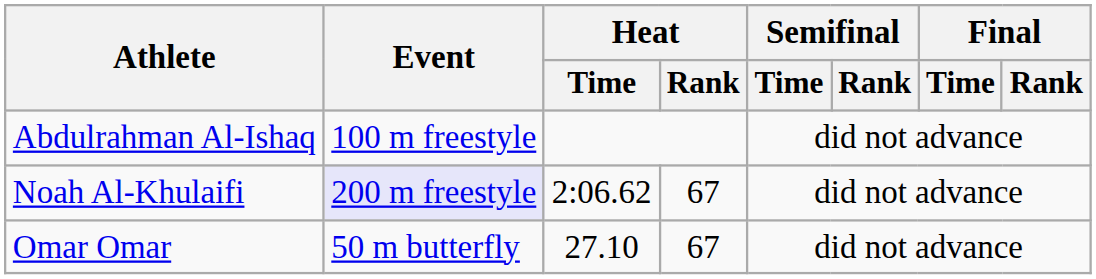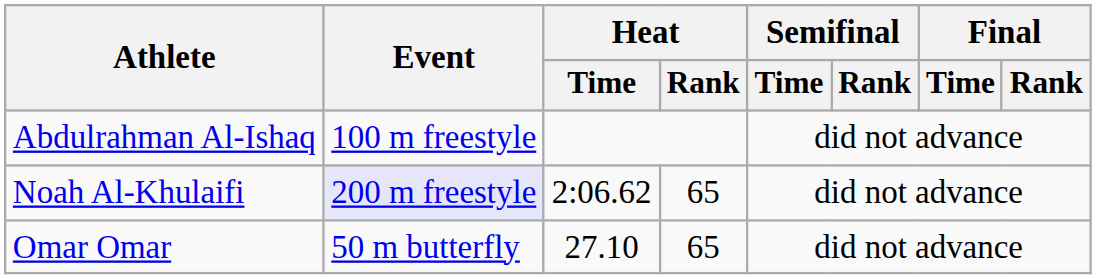 <table class=wikitable style="font-size:90%">
 <tr>
 <th rowspan="2">Athlete</th>
 <th rowspan="2">Event</th>
 <th colspan="2">Heat</th>
 <th colspan="2">Semifinal</th>
 <th colspan="2">Final</th>
 </tr>
 <tr style="font-size:95%">
 <th>Time</th>
 <th>Rank</th>
 <th>Time</th>
 <th>Rank</th>
 <th>Time</th>
 <th>Rank</th>
 </tr>
 <tr align=center>
 <td align=left><a href='#'>Abdulrahman Al-Ishaq</a></td>
 <td align=left><a href='#'>100 m freestyle</a></td>
 <td colspan=2></td>
 <td colspan=4>did not advance</td>
 </tr>
 <tr align=center>
 <td align=left><a href='#'>Noah Al-Khulaifi</a></td>
 <td align=left style="background: lavender;"><a href='#'>200 m freestyle</a></td>
 <td>2:06.62</td>
-<td>67</td>
+<td>65</td>
 <td colspan=4>did not advance</td>
 </tr>
 <tr align=center>
 <td align=left><a href='#'>Omar Omar</a></td>
 <td align=left><a href='#'>50 m butterfly</a></td>
 <td>27.10</td>
-<td>67</td>
+<td>65</td>
 <td colspan=4>did not advance</td>
 </tr>
 </table>
